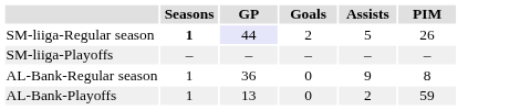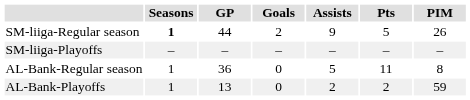 <table class="toccolours">
 <tr bgcolor="#e0e0e0">
 <th></th>
 <th width="60">Seasons</th>
 <th width="60">GP</th>
 <th width="60">Goals</th>
 <th width="60">Assists</th>
+<th width="60">Pts</th>
 <th width="60">PIM</th>
 </tr>
 <tr align="center">
 <td align="left">SM-liiga-Regular season</td>
 <td><strong>1</strong></td>
-<td style="background: lavender;">44</td>
+<td>44</td>
 <td>2</td>
+<td>9</td>
 <td>5</td>
 <td>26</td>
 </tr>
 <tr align="center" bgcolor="#f0f0f0">
 <td align="left">SM-liiga-Playoffs</td>
+<td>–</td>
 <td>–</td>
 <td>–</td>
 <td>–</td>
 <td>–</td>
 <td>–</td>
 </tr>
 <tr align="center">
 <td align="left">AL-Bank-Regular season</td>
 <td>1</td>
 <td>36</td>
 <td>0</td>
-<td>9</td>
+<td>5</td>
+<td>11</td>
 <td>8</td>
 </tr>
 <tr align="center" bgcolor="#f0f0f0">
 <td align="left">AL-Bank-Playoffs</td>
 <td>1</td>
 <td>13</td>
 <td>0</td>
 <td>2</td>
+<td>2</td>
 <td>59</td>
 </tr>
 </table>
